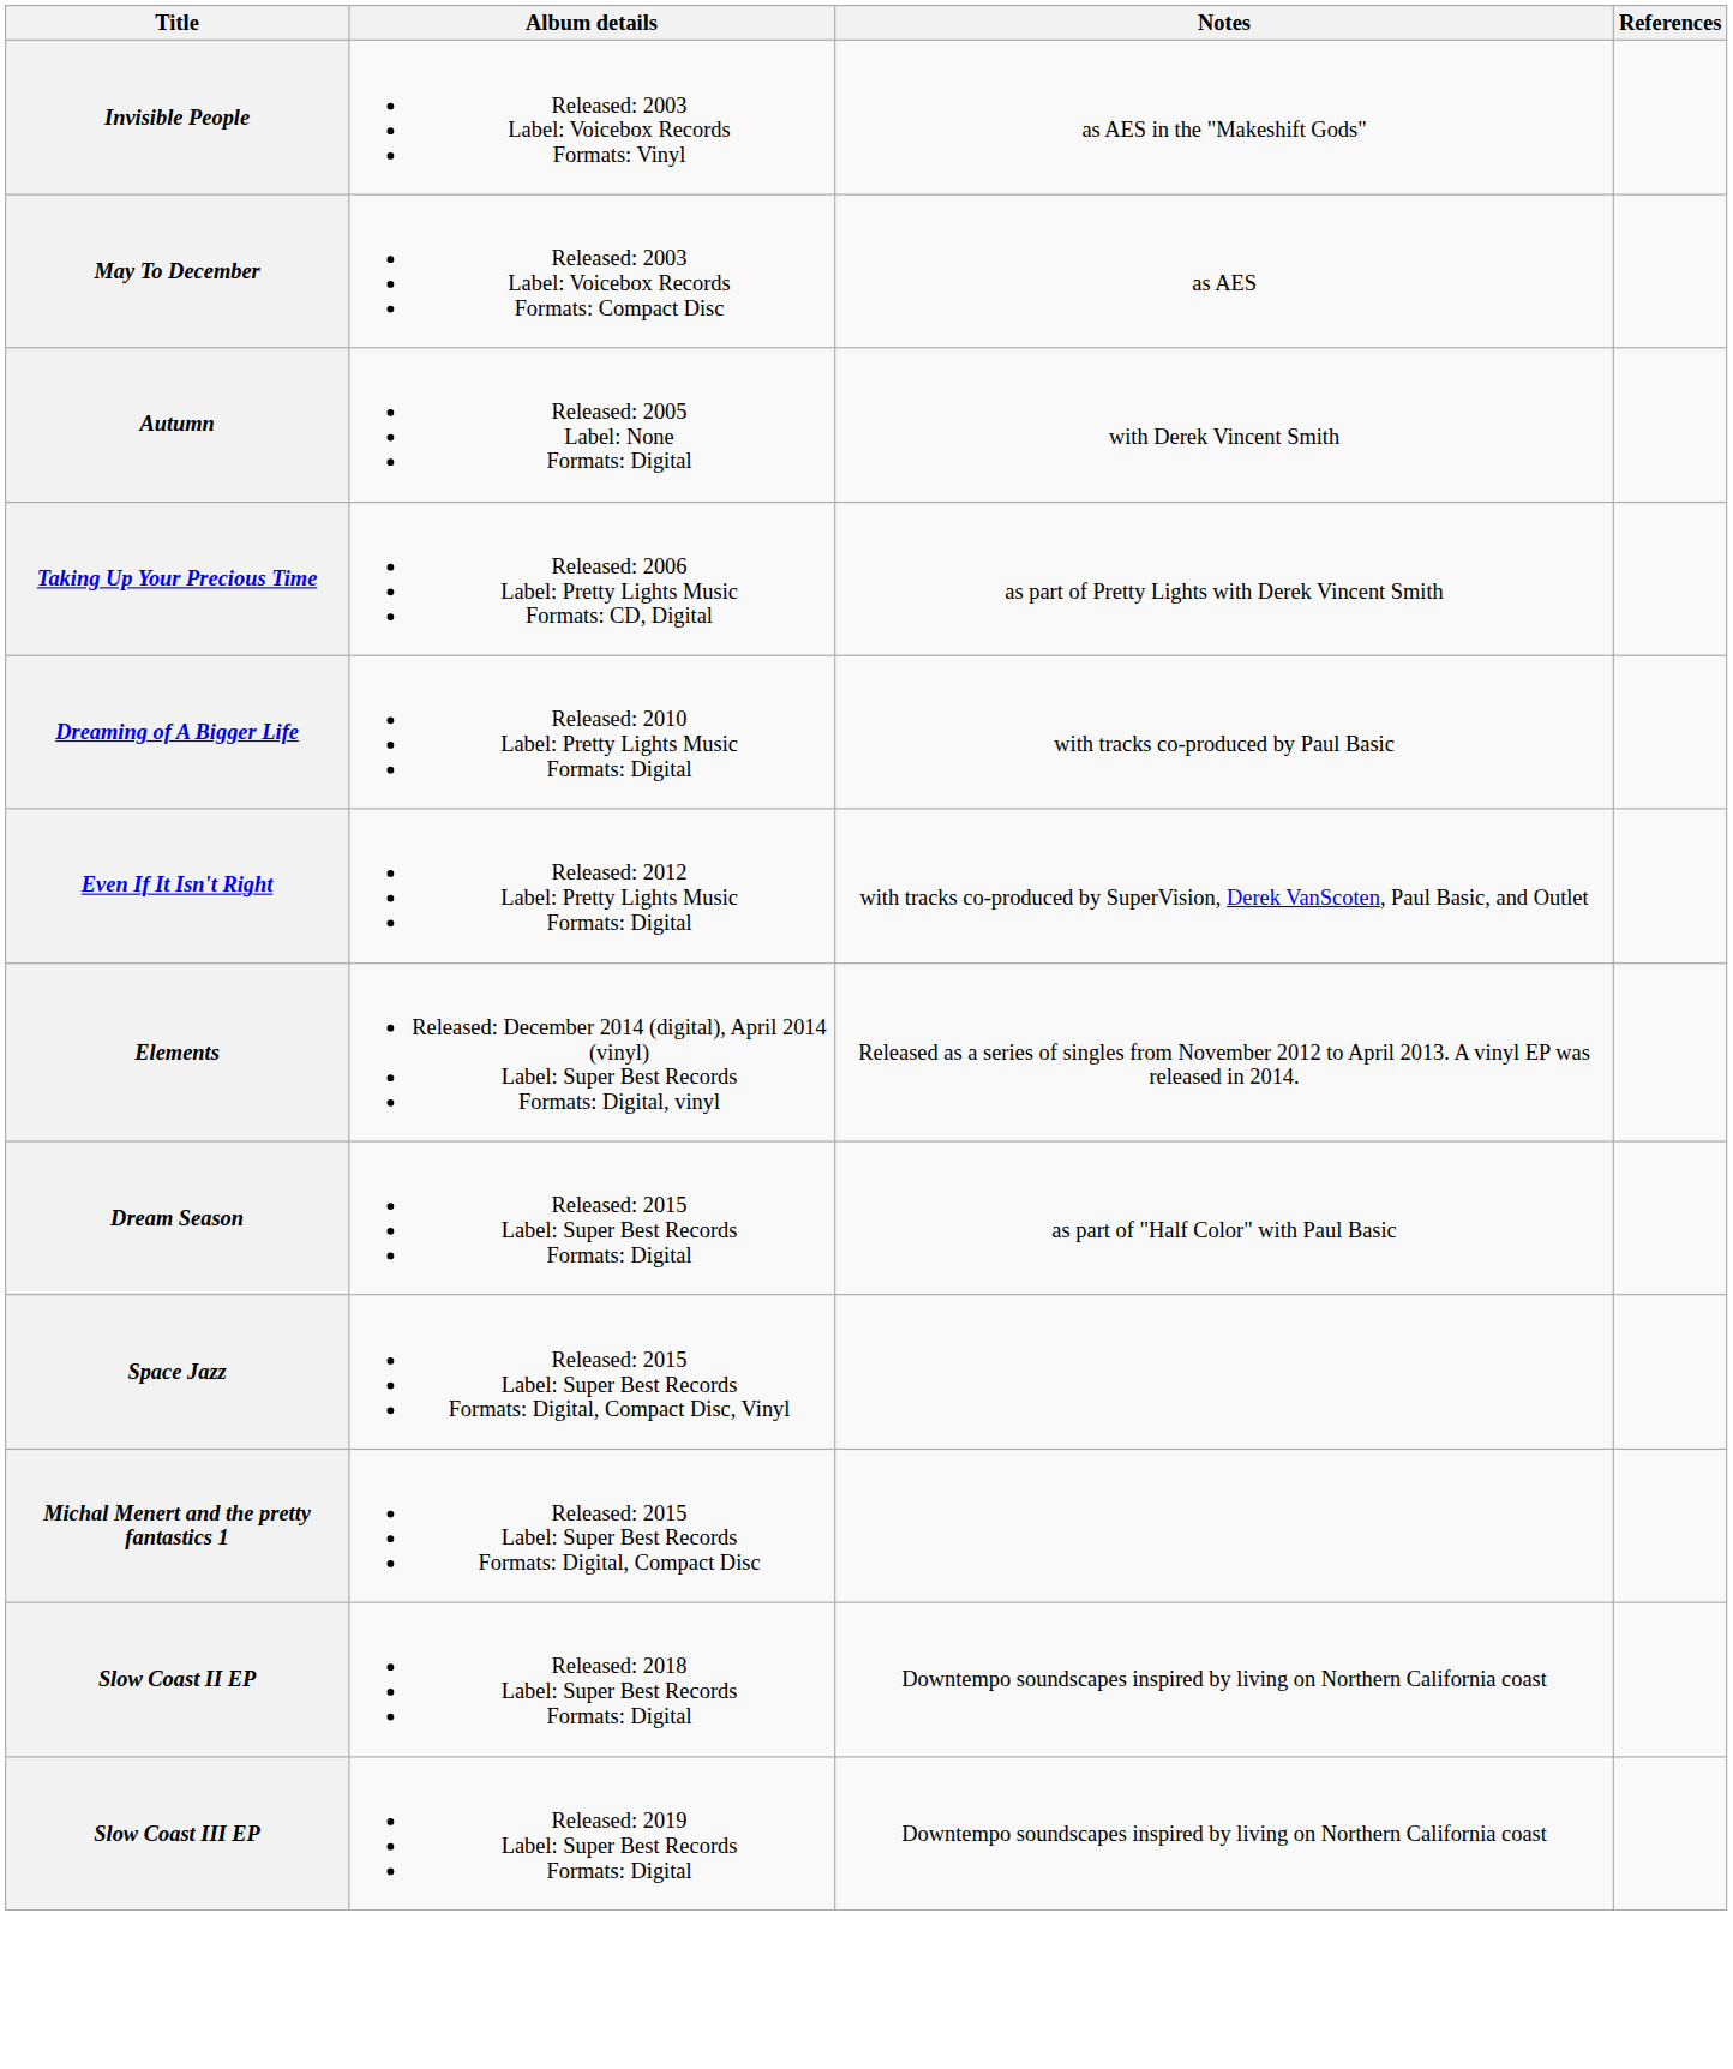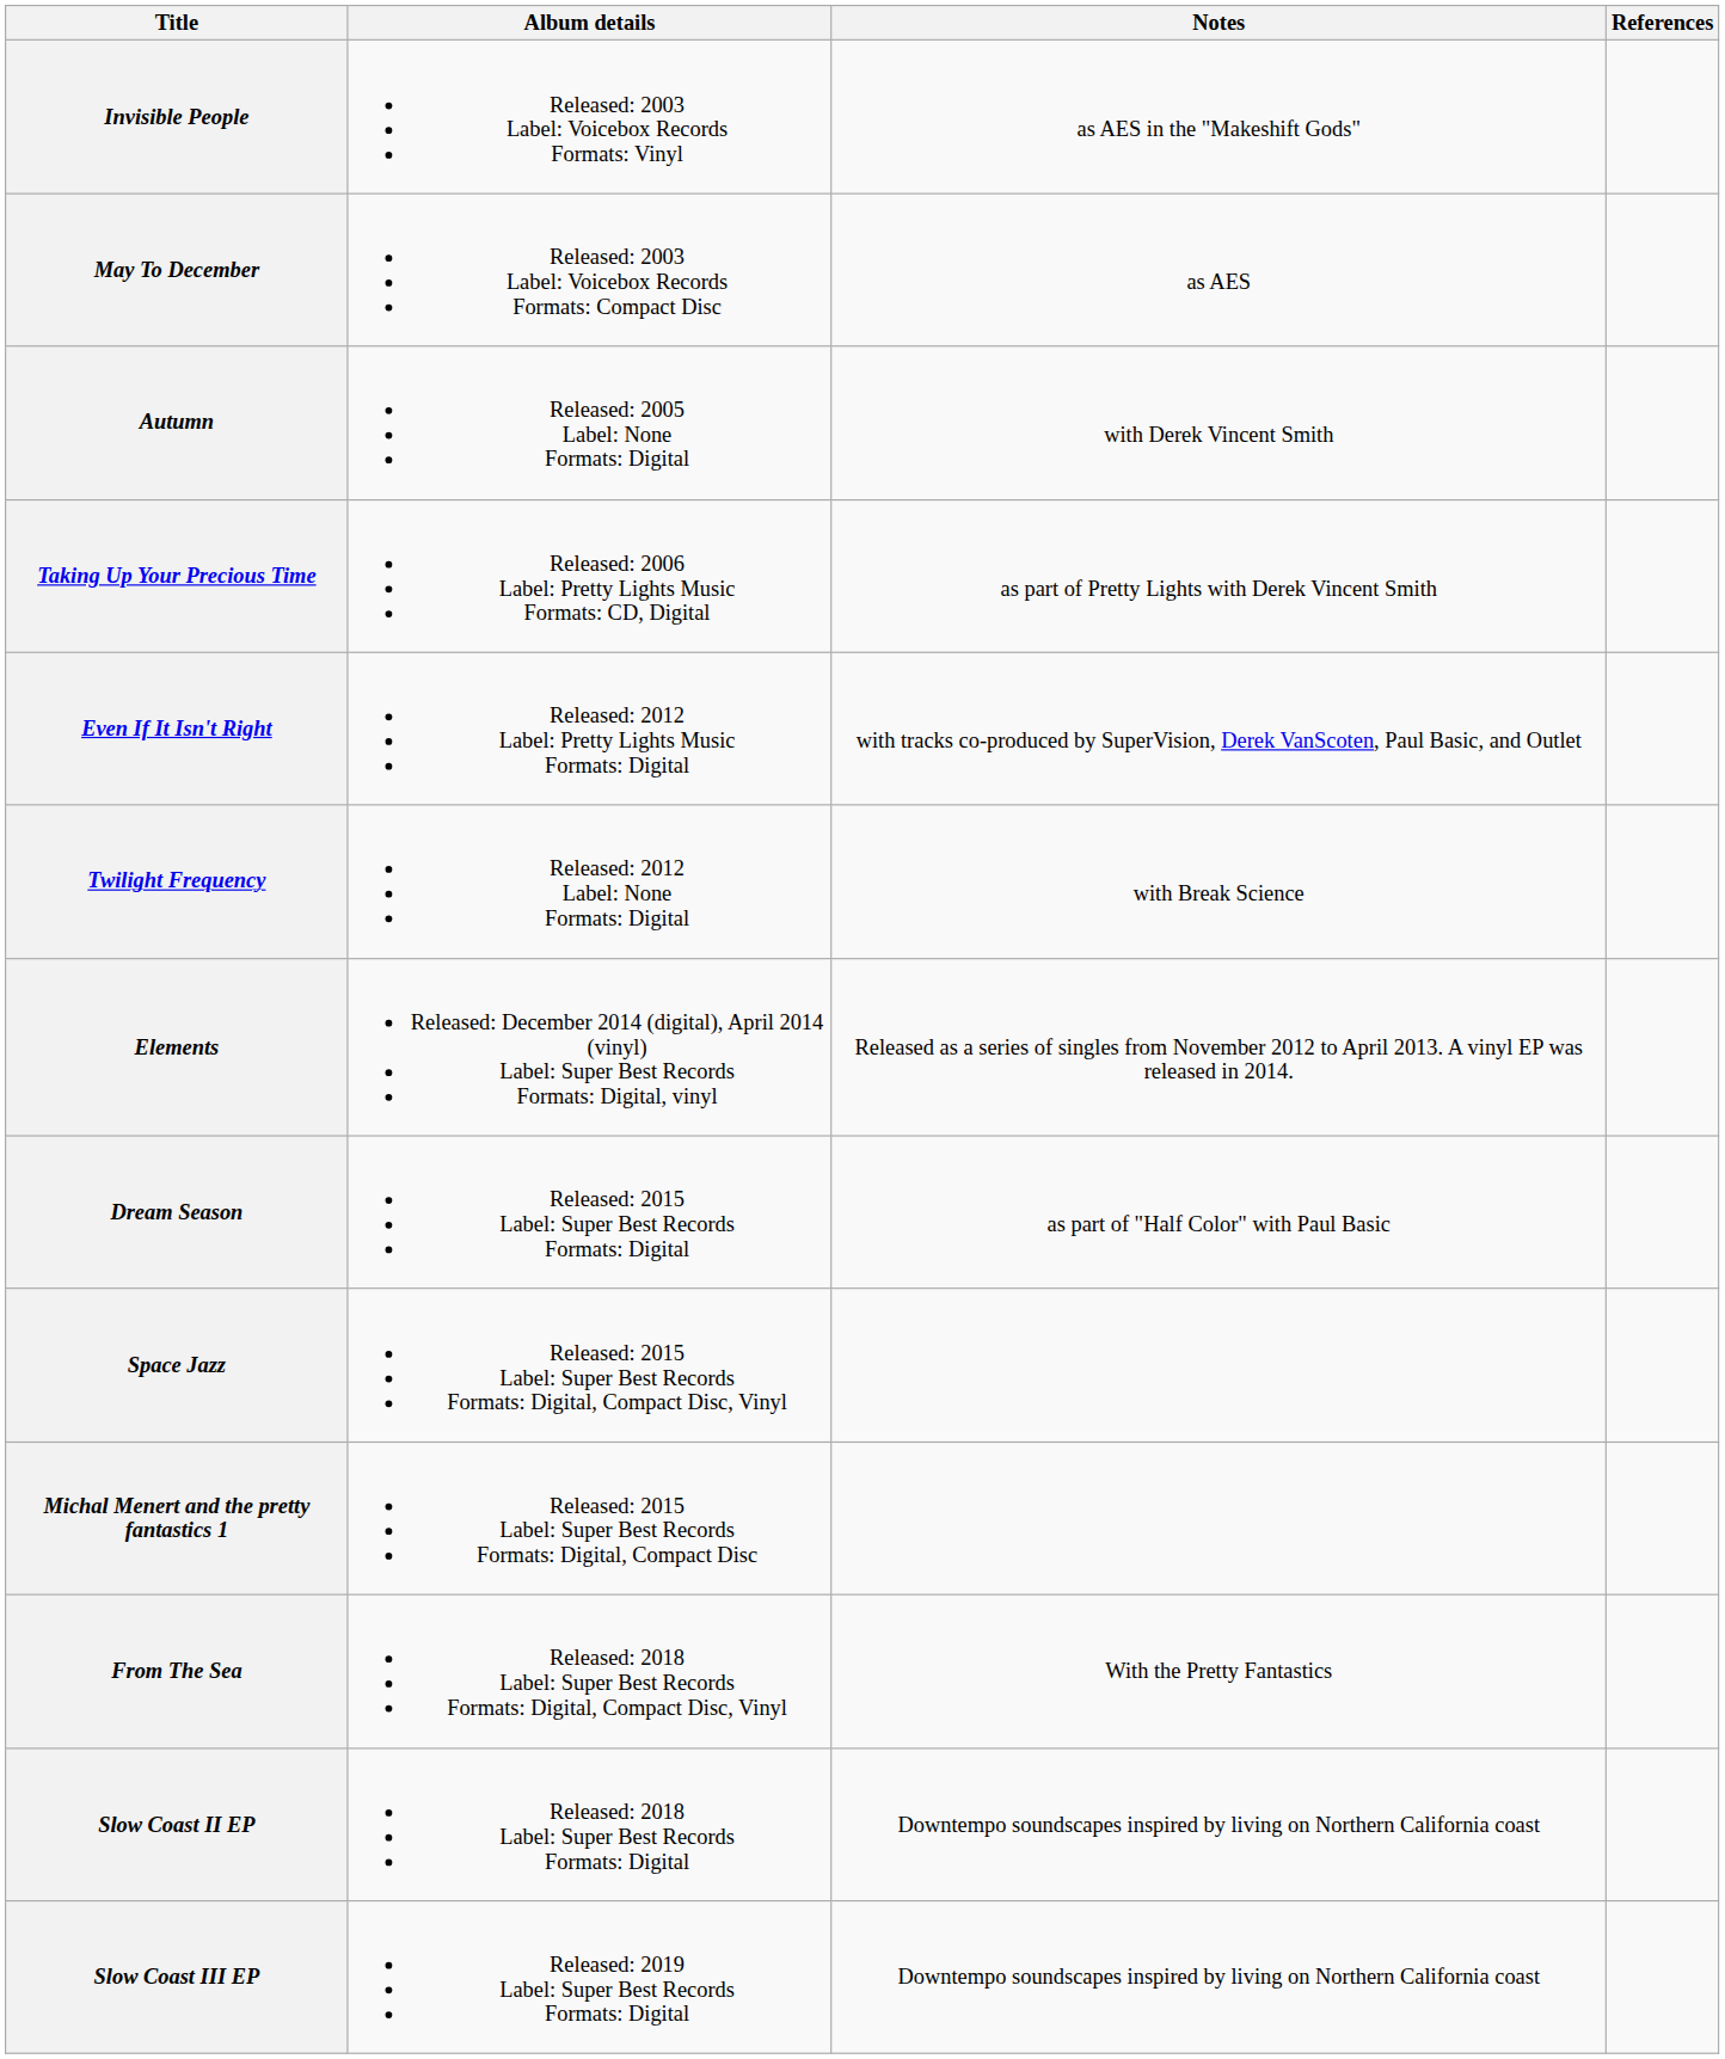 <table class="wikitable plainrowheaders" style="text-align:center;">
 <tr>
 <th scope="col">Title</th>
 <th>Album details</th>
 <th>Notes</th>
 <th>References</th>
 </tr>
 <tr>
 <th scope="row"><em>Invisible People</em></th>
 <td><br><ul><li>Released: 2003</li><li>Label: Voicebox Records</li><li>Formats: Vinyl</li></ul></td>
 <td><br>as AES in the "Makeshift Gods"</td>
 <td></td>
 </tr>
 <tr>
 <th scope="row"><em>May To December</em></th>
 <td><br><ul><li>Released: 2003</li><li>Label: Voicebox Records</li><li>Formats: Compact Disc</li></ul></td>
 <td><br>as AES</td>
 <td></td>
 </tr>
 <tr>
 <th scope="row"><em>Autumn</em></th>
 <td><br><ul><li>Released: 2005</li><li>Label: None</li><li>Formats: Digital</li></ul></td>
 <td><br>with Derek Vincent Smith</td>
 <td></td>
 </tr>
 <tr>
 <th scope="row"><em><a href='#'>Taking Up Your Precious Time</a></em></th>
 <td><br><ul><li>Released: 2006</li><li>Label: Pretty Lights Music</li><li>Formats: CD, Digital</li></ul></td>
 <td><br>as part of Pretty Lights with Derek Vincent Smith</td>
 <td></td>
 </tr>
 <tr>
-<th scope="row"><em><a href='#'>Dreaming of A Bigger Life</a></em></th>
-<td><br><ul><li>Released: 2010</li><li>Label: Pretty Lights Music</li><li>Formats: Digital</li></ul></td>
-<td><br>with tracks co-produced by Paul Basic</td>
+<th scope="row"><em><a href='#'>Even If It Isn't Right</a></em></th>
+<td><br><ul><li>Released: 2012</li><li>Label: Pretty Lights Music</li><li>Formats: Digital</li></ul></td>
+<td><br>with tracks co-produced by SuperVision, <a href='#'>Derek VanScoten</a>, Paul Basic, and Outlet</td>
 <td></td>
 </tr>
 <tr>
-<th scope="row"><em><a href='#'>Even If It Isn't Right</a></em></th>
-<td><br><ul><li>Released: 2012</li><li>Label: Pretty Lights Music</li><li>Formats: Digital</li></ul></td>
-<td><br>with tracks co-produced by SuperVision, <a href='#'>Derek VanScoten</a>, Paul Basic, and Outlet</td>
+<th scope="row"><em><a href='#'>Twilight Frequency</a></em></th>
+<td><br><ul><li>Released: 2012</li><li>Label: None</li><li>Formats: Digital</li></ul></td>
+<td><br>with Break Science</td>
 <td></td>
 </tr>
 <tr>
 <th scope="row"><em>Elements</em></th>
 <td><br><ul><li>Released: December 2014 (digital), April 2014 (vinyl)</li><li>Label: Super Best Records</li><li>Formats: Digital, vinyl</li></ul></td>
 <td><br>Released as a series of singles from November 2012 to April 2013. A vinyl EP was released in 2014.</td>
 <td></td>
 </tr>
 <tr>
 <th scope="row"><em>Dream Season</em></th>
 <td><br><ul><li>Released: 2015</li><li>Label: Super Best Records</li><li>Formats: Digital</li></ul></td>
 <td><br>as part of "Half Color" with Paul Basic</td>
 <td></td>
 </tr>
 <tr>
 <th scope="row"><em>Space Jazz</em></th>
 <td><br><ul><li>Released: 2015</li><li>Label: Super Best Records</li><li>Formats: Digital, Compact Disc, Vinyl</li></ul></td>
 <td></td>
 </tr>
 <tr>
 <th scope="row"><em>Michal Menert and the pretty fantastics 1</em></th>
 <td><br><ul><li>Released: 2015</li><li>Label: Super Best Records</li><li>Formats: Digital, Compact Disc</li></ul></td>
 <td></td>
 <td></td>
 </tr>
 <tr>
+<th scope="row"><em>From The Sea</em></th>
+<td><br><ul><li>Released: 2018</li><li>Label: Super Best Records</li><li>Formats: Digital, Compact Disc, Vinyl</li></ul></td>
+<td>With the Pretty Fantastics</td>
+<td></td>
+</tr>
+<tr>
 <th scope="row"><em>Slow Coast II EP</em></th>
 <td><br><ul><li>Released: 2018</li><li>Label: Super Best Records</li><li>Formats: Digital</li></ul></td>
 <td>Downtempo soundscapes inspired by living on Northern California coast</td>
 <td></td>
 </tr>
 <tr>
 <th scope="row"><em>Slow Coast III EP</em></th>
 <td><br><ul><li>Released: 2019</li><li>Label: Super Best Records</li><li>Formats: Digital</li></ul></td>
 <td>Downtempo soundscapes inspired by living on Northern California coast</td>
 <td></td>
 </tr>
 </table>
